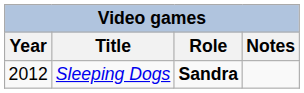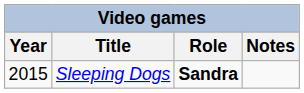 <table class="wikitable">
 <tr>
 <th colspan=4 style="background:#B0C4DE;">Video games</th>
 </tr>
 <tr>
 <th>Year</th>
 <th>Title</th>
 <th>Role</th>
 <th>Notes</th>
 </tr>
 <tr>
-<td>2012</td>
+<td>2015</td>
 <td><em><a href='#'>Sleeping Dogs</a></em></td>
 <td><strong>Sandra</strong></td>
 <td></td>
 </tr>
 </table>
